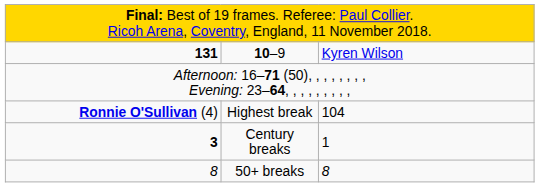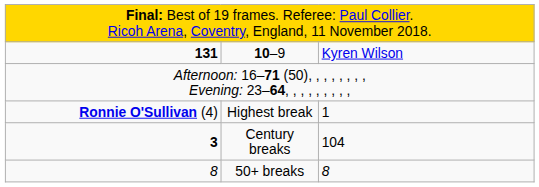 <table class="wikitable" style="font-size: 95%; margin: 1em auto 1em auto;">
 <tr>
 <td colspan="3" align="center" bgcolor="#ffd700"><strong>Final:</strong> Best of 19 frames. Referee: <a href='#'>Paul Collier</a>.<br><a href='#'>Ricoh Arena</a>, <a href='#'>Coventry</a>, England, 11 November 2018.</td>
 </tr>
 <tr>
 <td align="right"><strong>131</strong></td>
 <td width="100" align="center"><strong>10</strong>–9</td>
 <td width="230" align="left"><a href='#'>Kyren Wilson</a><br></td>
 </tr>
 <tr>
 <td colspan="3" align="center" style="font-size: 100%"><em>Afternoon:</em> 16–<strong>71</strong> (50), , , , , , , , <br><em>Evening:</em> 23–<strong>64</strong>, , , , , , , , , </td>
 </tr>
 <tr>
 <td width="230" align="right"><strong><a href='#'>Ronnie O'Sullivan</a></strong> (4)<br></td>
 <td align="center">Highest break</td>
-<td>104</td>
+<td>1</td>
 </tr>
 <tr>
 <td align="right"><strong>3</strong></td>
 <td align="center">Century breaks</td>
-<td>1</td>
+<td>104</td>
 </tr>
 <tr>
 <td align="right"><em>8</em></td>
 <td align="center">50+ breaks</td>
 <td><em>8</em></td>
 </tr>
 </table>
